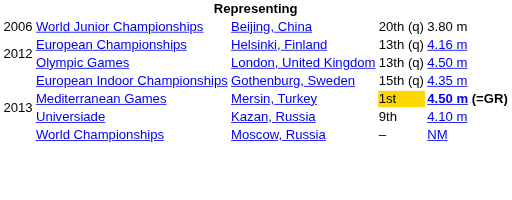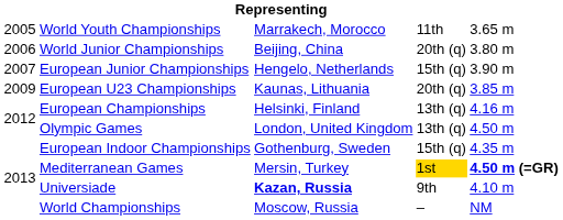 <table>
 <tr>
 <th colspan="5">Representing </th>
+</tr>
+<tr>
+<td>2005</td>
+<td><a href='#'>World Youth Championships</a></td>
+<td><a href='#'>Marrakech, Morocco</a></td>
+<td>11th</td>
+<td>3.65 m</td>
 </tr>
 <tr>
 <td>2006</td>
 <td><a href='#'>World Junior Championships</a></td>
 <td><a href='#'>Beijing, China</a></td>
 <td>20th (q)</td>
 <td>3.80 m</td>
+</tr>
+<tr>
+<td>2007</td>
+<td><a href='#'>European Junior Championships</a></td>
+<td><a href='#'>Hengelo, Netherlands</a></td>
+<td>15th (q)</td>
+<td>3.90 m</td>
+</tr>
+<tr>
+<td>2009</td>
+<td><a href='#'>European U23 Championships</a></td>
+<td><a href='#'>Kaunas, Lithuania</a></td>
+<td>20th (q)</td>
+<td><a href='#'>3.85 m</a></td>
 </tr>
 <tr>
 <td rowspan=2>2012</td>
 <td><a href='#'>European Championships</a></td>
 <td><a href='#'>Helsinki, Finland</a></td>
 <td>13th (q)</td>
 <td><a href='#'>4.16 m</a></td>
 </tr>
 <tr>
 <td><a href='#'>Olympic Games</a></td>
 <td><a href='#'>London, United Kingdom</a></td>
 <td>13th (q)</td>
 <td><a href='#'>4.50 m</a></td>
 </tr>
 <tr>
 <td rowspan=4>2013</td>
 <td><a href='#'>European Indoor Championships</a></td>
 <td><a href='#'>Gothenburg, Sweden</a></td>
 <td>15th (q)</td>
 <td><a href='#'>4.35 m</a></td>
 </tr>
 <tr>
 <td><a href='#'>Mediterranean Games</a></td>
 <td><a href='#'>Mersin, Turkey</a></td>
 <td bgcolor="gold">1st</td>
 <td><strong><a href='#'>4.50 m</a> (=GR)</strong></td>
 </tr>
 <tr>
 <td><a href='#'>Universiade</a></td>
-<td><a href='#'>Kazan, Russia</a></td>
+<td><strong><a href='#'>Kazan, Russia</a></strong></td>
 <td>9th</td>
 <td><a href='#'>4.10 m</a></td>
 </tr>
 <tr>
 <td><a href='#'>World Championships</a></td>
 <td><a href='#'>Moscow, Russia</a></td>
 <td>–</td>
 <td><a href='#'>NM</a></td>
 </tr>
 </table>
